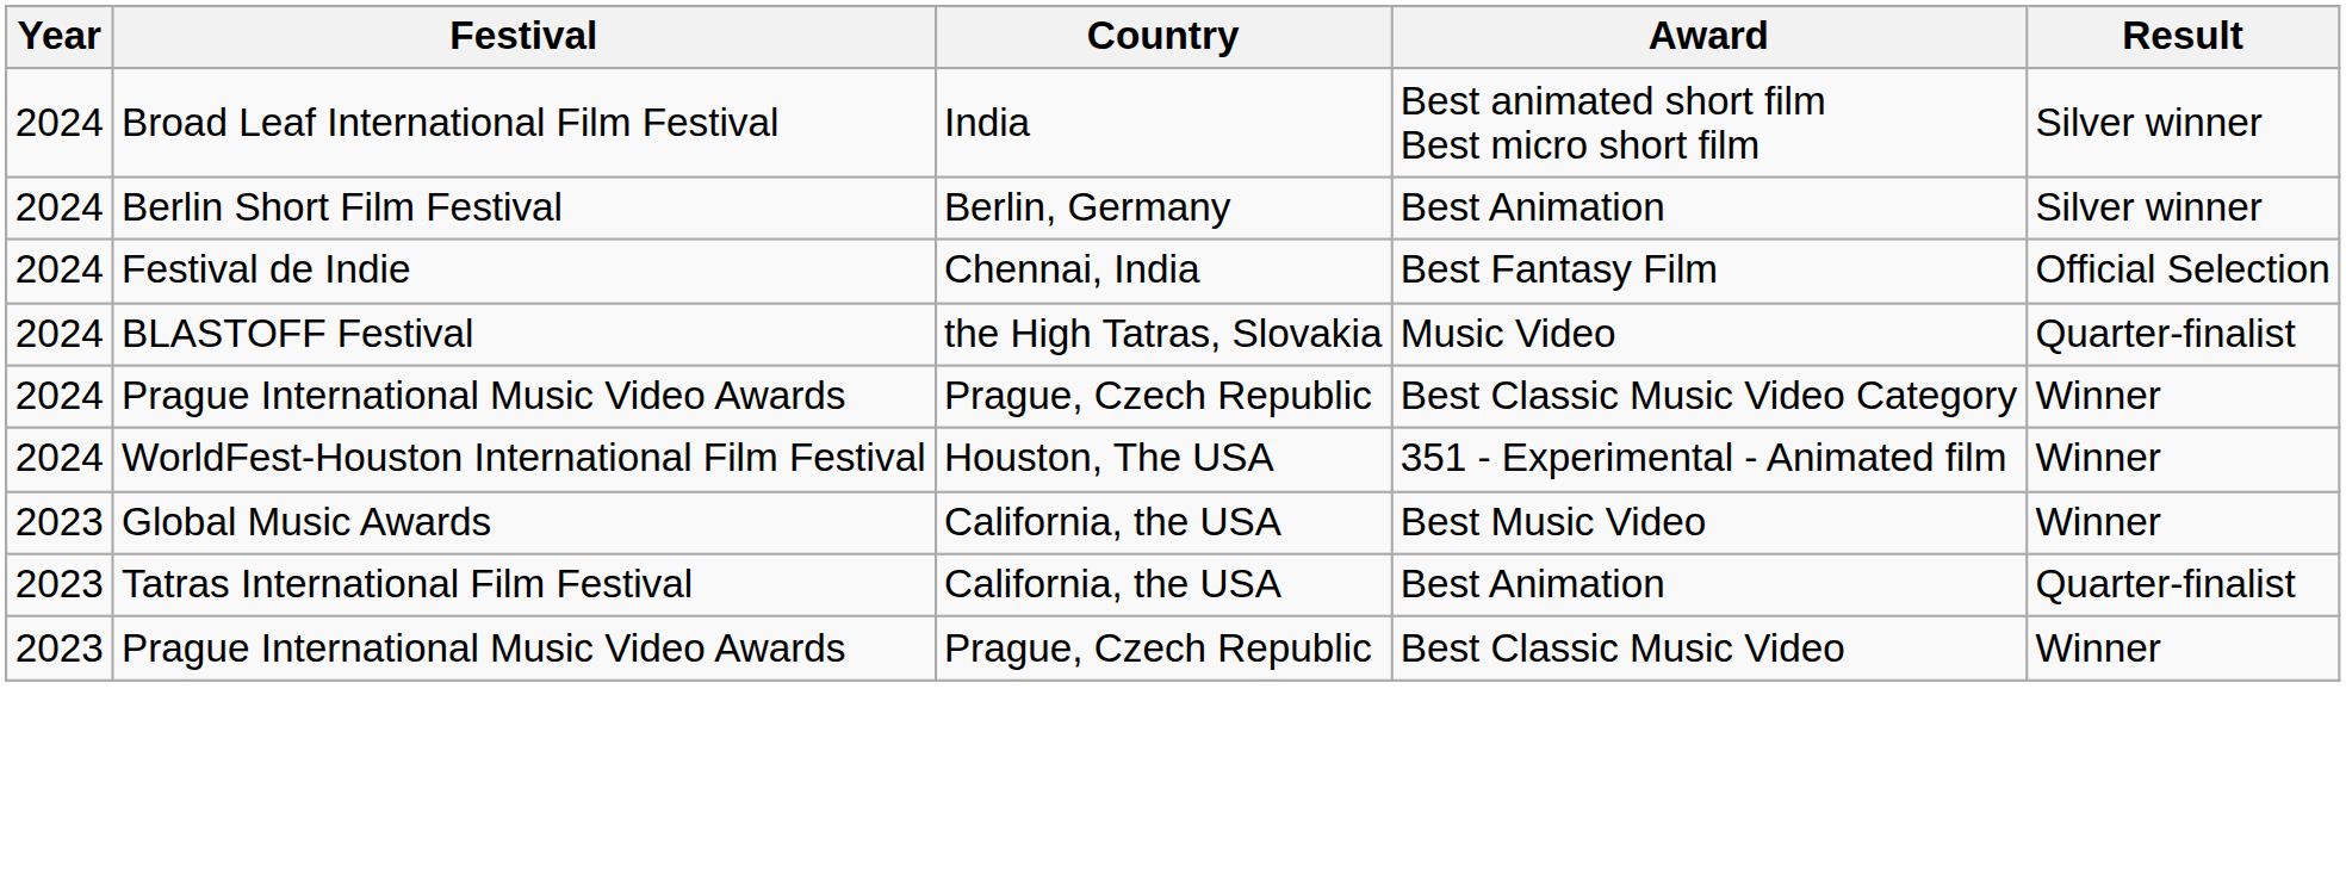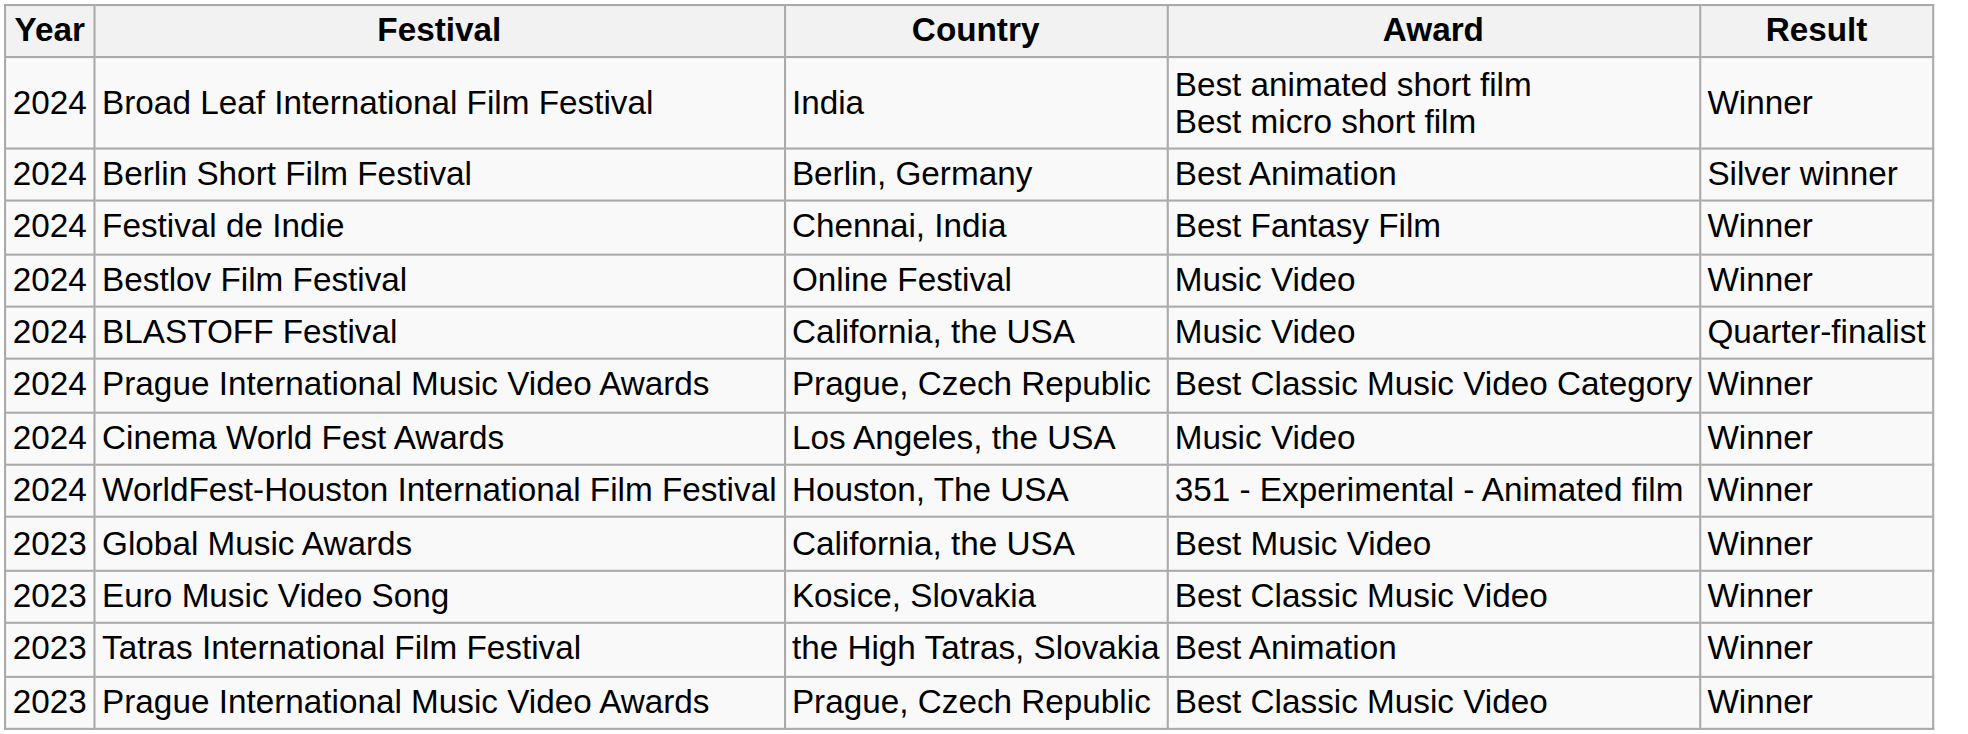 <table class="wikitable">
 <tr>
 <th><strong>Year</strong></th>
 <th><strong>Festival</strong></th>
 <th><strong>Country</strong></th>
 <th>Award</th>
 <th><strong>Result</strong></th>
 </tr>
 <tr>
 <td>2024</td>
 <td>Broad Leaf International Film Festival</td>
 <td>India</td>
 <td>Best animated short film<br>Best micro short film</td>
-<td>Silver winner</td>
+<td>Winner</td>
 </tr>
 <tr>
 <td>2024</td>
 <td>Berlin Short Film Festival</td>
 <td>Berlin, Germany</td>
 <td>Best Animation</td>
 <td>Silver winner</td>
 </tr>
 <tr>
 <td>2024</td>
 <td>Festival de Indie</td>
 <td>Chennai, India</td>
 <td>Best Fantasy Film</td>
-<td>Official Selection</td>
+<td>Winner</td>
+</tr>
+<tr>
+<td>2024</td>
+<td>Bestlov Film Festival</td>
+<td>Online Festival</td>
+<td>Music Video</td>
+<td>Winner</td>
 </tr>
 <tr>
 <td>2024</td>
 <td>BLASTOFF Festival</td>
-<td>the High Tatras, Slovakia</td>
+<td>California, the USA</td>
 <td>Music Video</td>
 <td>Quarter-finalist</td>
 </tr>
 <tr>
 <td>2024</td>
 <td>Prague International Music Video Awards</td>
 <td>Prague, Czech Republic</td>
 <td>Best Classic Music Video Category</td>
+<td>Winner</td>
+</tr>
+<tr>
+<td>2024</td>
+<td>Cinema World Fest Awards</td>
+<td>Los Angeles, the USA</td>
+<td>Music Video</td>
 <td>Winner</td>
 </tr>
 <tr>
 <td>2024</td>
 <td>WorldFest-Houston International Film Festival</td>
 <td>Houston, The USA</td>
 <td>351 - Experimental - Animated film</td>
 <td>Winner</td>
 </tr>
 <tr>
 <td>2023</td>
 <td>Global Music Awards</td>
 <td>California, the USA</td>
 <td>Best Music Video</td>
 <td>Winner</td>
 </tr>
 <tr>
 <td>2023</td>
+<td>Euro Music Video Song</td>
+<td>Kosice, Slovakia</td>
+<td>Best Classic Music Video</td>
+<td>Winner</td>
+</tr>
+<tr>
+<td>2023</td>
 <td>Tatras International Film Festival</td>
-<td>California, the USA</td>
+<td>the High Tatras, Slovakia</td>
 <td>Best Animation</td>
-<td>Quarter-finalist</td>
+<td>Winner</td>
 </tr>
 <tr>
 <td>2023</td>
 <td>Prague International Music Video Awards</td>
 <td>Prague, Czech Republic</td>
 <td>Best Classic Music Video</td>
 <td>Winner</td>
 </tr>
 </table>
